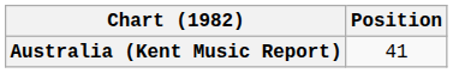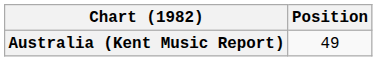 <table class="wikitable plainrowheaders" style="text-align:center">
 <tr>
 <th>Chart (1982)</th>
 <th>Position</th>
 </tr>
 <tr>
 <th scope="row">Australia (Kent Music Report)</th>
-<td>41</td>
+<td>49</td>
 </tr>
 </table>
